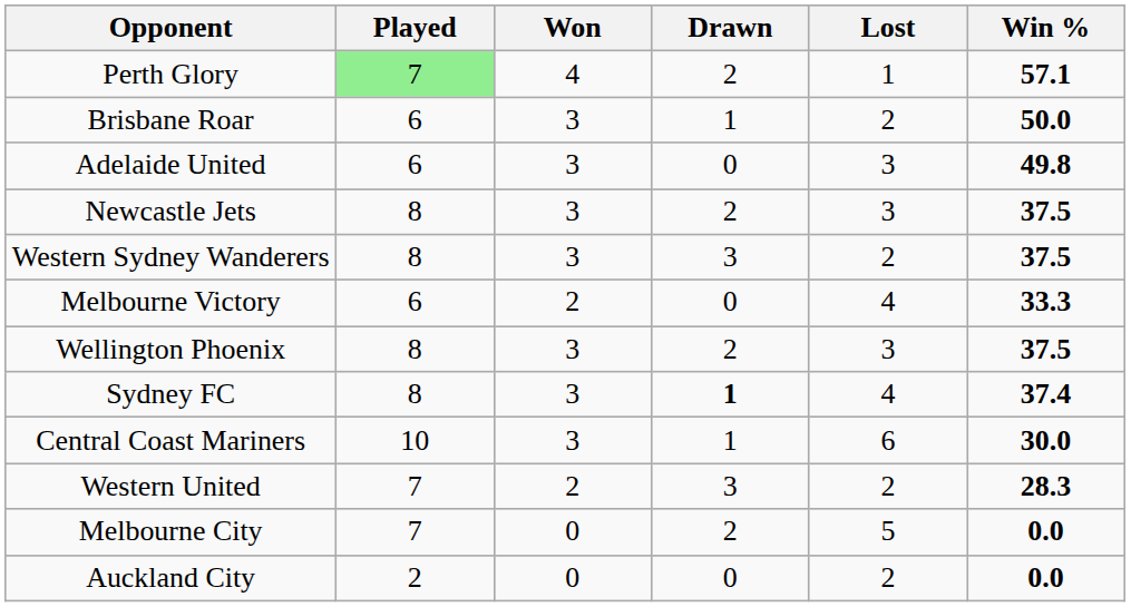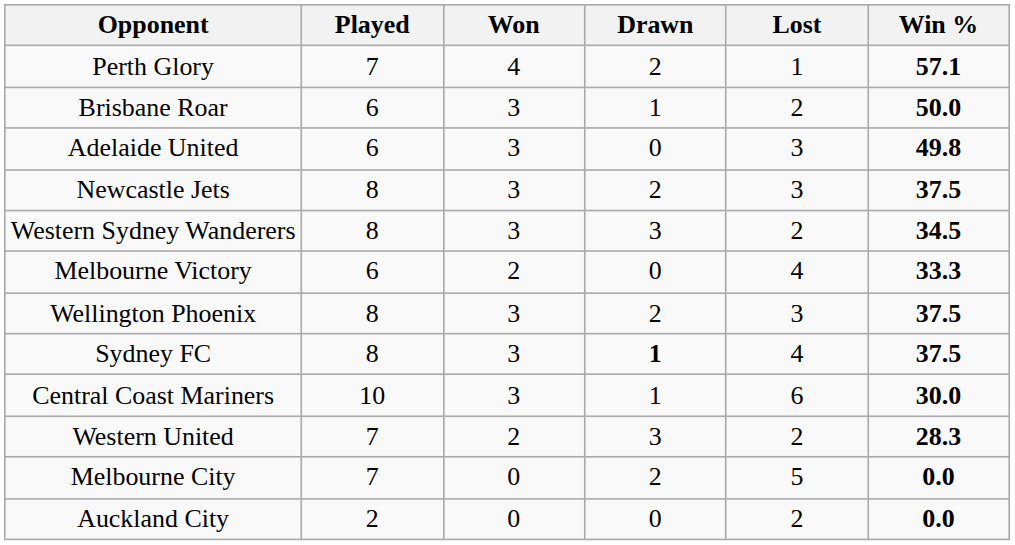 <table class="wikitable sortable" style="text-align:center;">
 <tr>
 <th>Opponent</th>
 <th style="width:5em">Played</th>
 <th style="width:5em">Won</th>
 <th style="width:5em">Drawn</th>
 <th style="width:5em">Lost</th>
 <th style="width:5em">Win %</th>
 </tr>
 <tr>
 <td>Perth Glory</td>
-<td style="background: lightgreen;">7</td>
+<td>7</td>
 <td>4</td>
 <td>2</td>
 <td>1</td>
 <td><strong>57.1</strong></td>
 </tr>
 <tr>
 <td>Brisbane Roar</td>
 <td>6</td>
 <td>3</td>
 <td>1</td>
 <td>2</td>
 <td><strong>50.0</strong></td>
 </tr>
 <tr>
 <td>Adelaide United</td>
 <td>6</td>
 <td>3</td>
 <td>0</td>
 <td>3</td>
 <td><strong>49.8</strong></td>
 </tr>
 <tr>
 <td>Newcastle Jets</td>
 <td>8</td>
 <td>3</td>
 <td>2</td>
 <td>3</td>
 <td><strong>37.5</strong></td>
 </tr>
 <tr>
 <td>Western Sydney Wanderers</td>
 <td>8</td>
 <td>3</td>
 <td>3</td>
 <td>2</td>
-<td><strong>37.5</strong></td>
+<td><strong>34.5</strong></td>
 </tr>
 <tr>
 <td>Melbourne Victory</td>
 <td>6</td>
 <td>2</td>
 <td>0</td>
 <td>4</td>
 <td><strong>33.3</strong></td>
 </tr>
 <tr>
 <td>Wellington Phoenix</td>
 <td>8</td>
 <td>3</td>
 <td>2</td>
 <td>3</td>
 <td><strong>37.5</strong></td>
 </tr>
 <tr>
 <td>Sydney FC</td>
 <td>8</td>
 <td>3</td>
 <td><strong>1</strong></td>
 <td>4</td>
-<td><strong>37.4</strong></td>
+<td><strong>37.5</strong></td>
 </tr>
 <tr>
 <td>Central Coast Mariners</td>
 <td>10</td>
 <td>3</td>
 <td>1</td>
 <td>6</td>
 <td><strong>30.0</strong></td>
 </tr>
 <tr>
 <td>Western United</td>
 <td>7</td>
 <td>2</td>
 <td>3</td>
 <td>2</td>
 <td><strong>28.3</strong></td>
 </tr>
 <tr>
 <td>Melbourne City</td>
 <td>7</td>
 <td>0</td>
 <td>2</td>
 <td>5</td>
 <td><strong>0.0</strong></td>
 </tr>
 <tr>
 <td>Auckland City</td>
 <td>2</td>
 <td>0</td>
 <td>0</td>
 <td>2</td>
 <td><strong>0.0</strong></td>
 </tr>
 </table>
